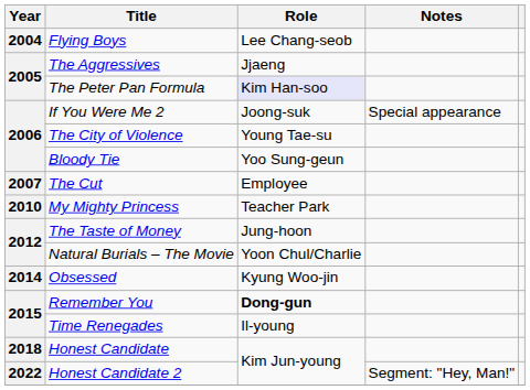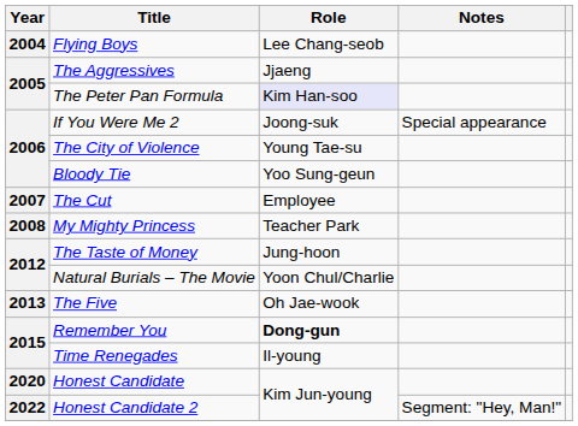 <table class="wikitable plainrowheaders sortable">
 <tr>
 <th scope="col">Year</th>
 <th scope="col">Title</th>
 <th scope="col">Role</th>
 <th scope="col" class="unsortable">Notes</th>
 <th scope="col" class="unsortable"></th>
 </tr>
 <tr>
 <th scope="row">2004</th>
 <td><em><a href='#'>Flying Boys</a></em></td>
 <td>Lee Chang-seob</td>
 <td></td>
 <td></td>
 </tr>
 <tr>
 <th scope="row" rowspan="2">2005</th>
 <td><em><a href='#'>The Aggressives</a></em></td>
 <td>Jjaeng</td>
 <td></td>
 <td></td>
 </tr>
 <tr>
 <td><em>The Peter Pan Formula</em></td>
 <td style="background: lavender;">Kim Han-soo</td>
 <td></td>
 <td></td>
 </tr>
 <tr>
 <th scope="row" rowspan="3">2006</th>
 <td><em>If You Were Me 2</em></td>
 <td>Joong-suk</td>
 <td>Special appearance</td>
 <td></td>
 </tr>
 <tr>
 <td><em><a href='#'>The City of Violence</a></em></td>
 <td>Young Tae-su</td>
 <td></td>
 <td></td>
 </tr>
 <tr>
 <td><em><a href='#'>Bloody Tie</a></em></td>
 <td>Yoo Sung-geun</td>
 <td></td>
 <td></td>
 </tr>
 <tr>
 <th scope="row">2007</th>
 <td><em><a href='#'>The Cut</a></em></td>
 <td>Employee</td>
 <td></td>
 <td></td>
 </tr>
 <tr>
-<th scope="row">2010</th>
+<th scope="row">2008</th>
 <td><em><a href='#'>My Mighty Princess</a></em></td>
 <td>Teacher Park</td>
 <td></td>
 <td></td>
 </tr>
 <tr>
 <th scope="row" rowspan="2">2012</th>
 <td><em><a href='#'>The Taste of Money</a></em></td>
 <td>Jung-hoon</td>
 <td></td>
 <td></td>
 </tr>
 <tr>
 <td><em>Natural Burials – The Movie</em></td>
 <td>Yoon Chul/Charlie</td>
 <td></td>
 <td></td>
 </tr>
 <tr>
-<th scope="row">2014</th>
-<td><em><a href='#'>Obsessed</a></em></td>
-<td>Kyung Woo-jin</td>
+<th scope="row">2013</th>
+<td><em><a href='#'>The Five</a></em></td>
+<td>Oh Jae-wook</td>
 <td></td>
 <td></td>
 </tr>
 <tr>
 <th scope="row" rowspan="2">2015</th>
 <td><em><a href='#'>Remember You</a></em></td>
 <td><strong>Dong-gun</strong></td>
 <td></td>
 <td></td>
 </tr>
 <tr>
 <td><em><a href='#'>Time Renegades</a></em></td>
 <td>Il-young</td>
 <td></td>
 <td></td>
 </tr>
 <tr>
-<th scope="row">2018</th>
+<th scope="row">2020</th>
 <td><em><a href='#'>Honest Candidate</a></em></td>
 <td rowspan="2">Kim Jun-young</td>
 <td></td>
 <td></td>
 </tr>
 <tr>
 <th scope="row">2022</th>
 <td><em><a href='#'>Honest Candidate 2</a></em></td>
 <td>Segment: "Hey, Man!"</td>
 <td style="text-align:center"></td>
 </tr>
 <tr>
 </tr>
 </table>
